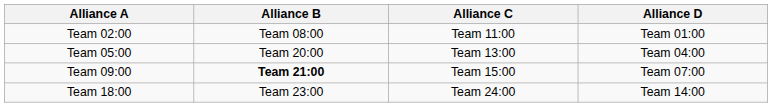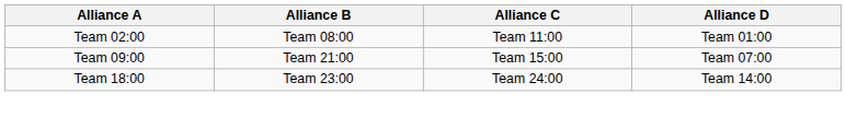 <table class="wikitable" style="text-align:center; width:50%">
 <tr>
 <th>Alliance A</th>
 <th>Alliance B</th>
 <th>Alliance C</th>
 <th>Alliance D</th>
 </tr>
 <tr>
 <td>Team 02:00</td>
 <td>Team 08:00</td>
 <td>Team 11:00</td>
 <td>Team 01:00</td>
 </tr>
 <tr>
-<td>Team 05:00</td>
-<td>Team 20:00</td>
-<td>Team 13:00</td>
-<td>Team 04:00</td>
-</tr>
-<tr>
 <td>Team 09:00</td>
-<td><strong>Team 21:00</strong></td>
+<td>Team 21:00</td>
 <td>Team 15:00</td>
 <td>Team 07:00</td>
 </tr>
 <tr>
 <td>Team 18:00</td>
 <td>Team 23:00</td>
 <td>Team 24:00</td>
 <td>Team 14:00</td>
 </tr>
 </table>
